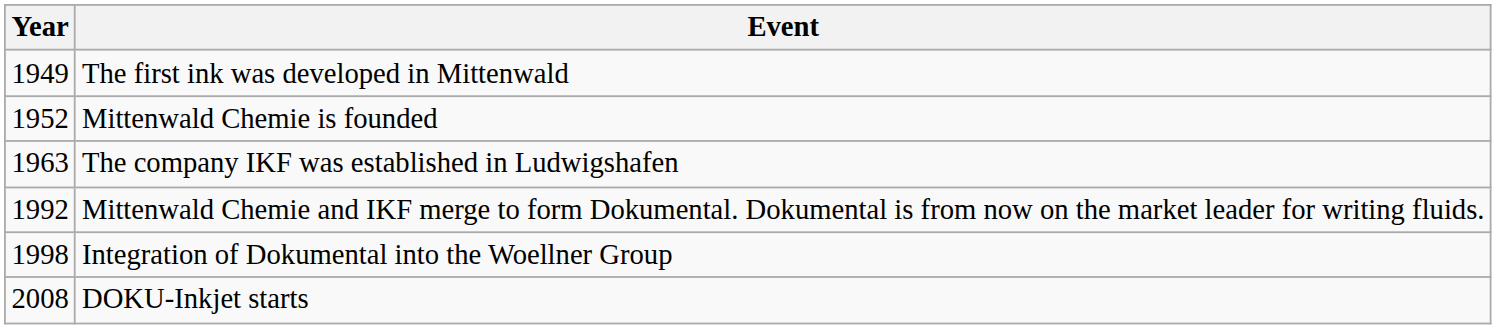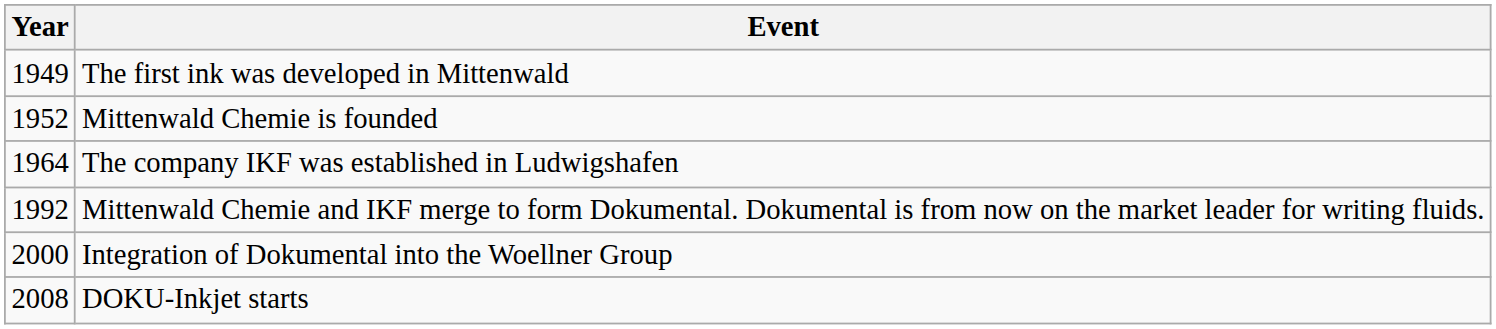 <table class="wikitable">
 <tr>
 <th>Year</th>
 <th>Event</th>
 </tr>
 <tr>
 <td>1949</td>
 <td>The first ink was developed in Mittenwald</td>
 </tr>
 <tr>
 <td>1952</td>
 <td>Mittenwald Chemie is founded</td>
 </tr>
 <tr>
-<td>1963</td>
+<td>1964</td>
 <td>The company IKF was established in Ludwigshafen</td>
 </tr>
 <tr>
 <td>1992</td>
 <td>Mittenwald Chemie and IKF merge to form Dokumental. Dokumental is from now on the market leader for writing fluids.</td>
 </tr>
 <tr>
-<td>1998</td>
+<td>2000</td>
 <td>Integration of Dokumental into the Woellner Group</td>
 </tr>
 <tr>
 <td>2008</td>
 <td>DOKU-Inkjet starts</td>
 </tr>
 </table>
